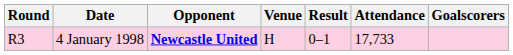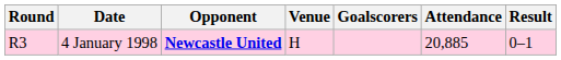 <table class="wikitable">
 <tr>
 <th>Round</th>
 <th>Date</th>
 <th>Opponent</th>
 <th>Venue</th>
+<th>Goalscorers</th>
+<th>Attendance</th>
 <th>Result</th>
-<th>Attendance</th>
-<th>Goalscorers</th>
 </tr>
 <tr style="background-color: #ffd0e3;">
 <td>R3</td>
 <td>4 January 1998</td>
 <td><strong><a href='#'>Newcastle United</a></strong></td>
 <td>H</td>
+<td></td>
+<td>20,885</td>
 <td>0–1</td>
-<td>17,733</td>
-<td></td>
 </tr>
 </table>
